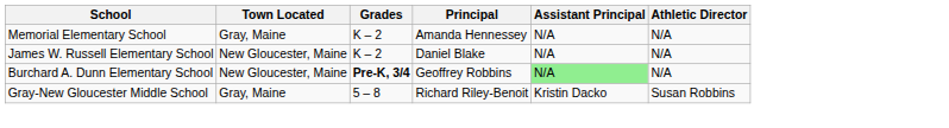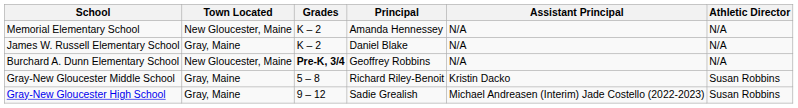 <table class="wikitable" border="1">
 <tr>
 <th>School</th>
 <th>Town Located</th>
 <th>Grades</th>
 <th>Principal</th>
 <th>Assistant Principal</th>
 <th>Athletic Director</th>
 </tr>
 <tr>
 <td>Memorial Elementary School</td>
-<td>Gray, Maine</td>
+<td>New Gloucester, Maine</td>
 <td>K – 2</td>
 <td>Amanda Hennessey</td>
 <td>N/A</td>
 <td>N/A</td>
 </tr>
 <tr>
 <td>James W. Russell Elementary School</td>
-<td>New Gloucester, Maine</td>
+<td>Gray, Maine</td>
 <td>K – 2</td>
 <td>Daniel Blake</td>
 <td>N/A</td>
 <td>N/A</td>
 </tr>
 <tr>
 <td>Burchard A. Dunn Elementary School</td>
 <td>New Gloucester, Maine</td>
 <td><strong>Pre-K, 3/4</strong></td>
 <td>Geoffrey Robbins</td>
-<td style="background: lightgreen;">N/A</td>
+<td>N/A</td>
 <td>N/A</td>
 </tr>
 <tr>
 <td>Gray-New Gloucester Middle School</td>
 <td>Gray, Maine</td>
 <td>5 – 8</td>
 <td>Richard Riley-Benoit</td>
 <td>Kristin Dacko</td>
 <td>Susan Robbins</td>
 </tr>
+<tr>
+<td><a href='#'>Gray-New Gloucester High School</a></td>
+<td>Gray, Maine</td>
+<td>9 – 12</td>
+<td>Sadie Grealish</td>
+<td>Michael Andreasen (Interim) Jade Costello (2022-2023)</td>
+<td>Susan Robbins</td>
+</tr>
 </table>
